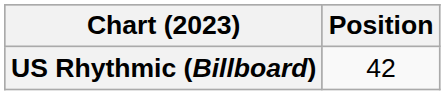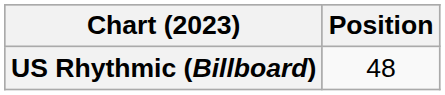 <table class="wikitable plainrowheaders" style="text-align:center">
 <tr>
 <th scope="col">Chart (2023)</th>
 <th scope="col">Position</th>
 </tr>
 <tr>
 <th scope="row">US Rhythmic (<em>Billboard</em>)</th>
-<td>42</td>
+<td>48</td>
 </tr>
 </table>
